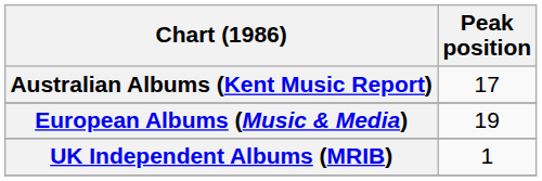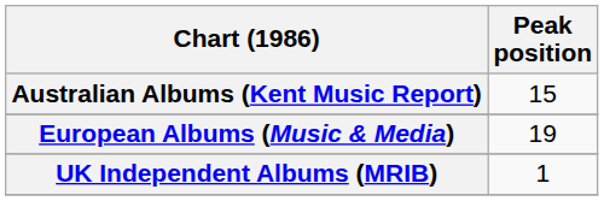 <table class="wikitable sortable plainrowheaders" style="text-align:center">
 <tr>
 <th scope="col">Chart (1986)</th>
 <th scope="col">Peak<br>position</th>
 </tr>
 <tr>
 <th scope="row">Australian Albums (<a href='#'>Kent Music Report</a>)</th>
-<td>17</td>
+<td>15</td>
 </tr>
 <tr>
 </tr>
 <tr>
 <th scope="row"><a href='#'>European Albums</a> (<em><a href='#'>Music & Media</a></em>)</th>
 <td>19</td>
 </tr>
 <tr>
 </tr>
 <tr>
 </tr>
 <tr>
 </tr>
 <tr>
 <th scope="row"><a href='#'>UK Independent Albums</a> (<a href='#'>MRIB</a>)</th>
 <td>1</td>
 </tr>
 <tr>
 </tr>
 </table>
